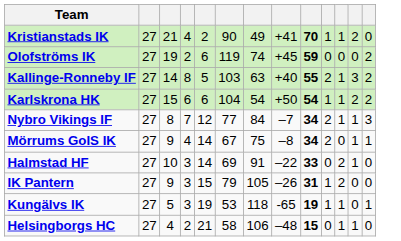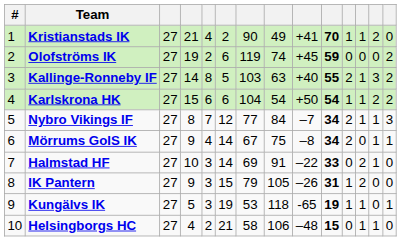 <table class="wikitable sortable">
 <tr>
+<th>#</th>
 <th>Team</th>
 <th></th>
 <th></th>
 <th></th>
 <th></th>
 <th></th>
 <th></th>
 <th></th>
 <th></th>
 <th></th>
 <th></th>
 <th></th>
 <th></th>
 </tr>
 <tr style="background: #D0F0C0;">
+<td>1</td>
 <td><strong><a href='#'>Kristianstads IK</a></strong></td>
 <td style="text-align: center;">27</td>
 <td style="text-align: center;">21</td>
 <td style="text-align: center;">4</td>
 <td style="text-align: center;">2</td>
 <td style="text-align: center;">90</td>
 <td style="text-align: center;">49</td>
 <td style="text-align: center;">+41</td>
 <td style="text-align: center;"><strong>70</strong></td>
 <td style="text-align: center;">1</td>
 <td style="text-align: center;">1</td>
 <td style="text-align: center;">2</td>
 <td style="text-align: center;">0</td>
 </tr>
 <tr style="background: #D0F0C0;">
+<td>2</td>
 <td><strong><a href='#'>Olofströms IK</a></strong></td>
 <td style="text-align: center;">27</td>
 <td style="text-align: center;">19</td>
 <td style="text-align: center;">2</td>
 <td style="text-align: center;">6</td>
 <td style="text-align: center;">119</td>
 <td style="text-align: center;">74</td>
 <td style="text-align: center;">+45</td>
 <td style="text-align: center;"><strong>59</strong></td>
 <td style="text-align: center;">0</td>
 <td style="text-align: center;">0</td>
 <td style="text-align: center;">0</td>
 <td style="text-align: center;">2</td>
 </tr>
 <tr style="background: #D0F0C0;">
+<td>3</td>
 <td><strong><a href='#'>Kallinge-Ronneby IF</a></strong></td>
 <td style="text-align: center;">27</td>
 <td style="text-align: center;">14</td>
 <td style="text-align: center;">8</td>
 <td style="text-align: center;">5</td>
 <td style="text-align: center;">103</td>
 <td style="text-align: center;">63</td>
 <td style="text-align: center;">+40</td>
 <td style="text-align: center;"><strong>55</strong></td>
 <td style="text-align: center;">2</td>
 <td style="text-align: center;">1</td>
 <td style="text-align: center;">3</td>
 <td style="text-align: center;">2</td>
 </tr>
 <tr style="background: #D0F0C0;">
+<td>4</td>
 <td><strong><a href='#'>Karlskrona HK</a></strong></td>
 <td style="text-align: center;">27</td>
 <td style="text-align: center;">15</td>
 <td style="text-align: center;">6</td>
 <td style="text-align: center;">6</td>
 <td style="text-align: center;">104</td>
 <td style="text-align: center;">54</td>
 <td style="text-align: center;">+50</td>
 <td style="text-align: center;"><strong>54</strong></td>
 <td style="text-align: center;">1</td>
 <td style="text-align: center;">1</td>
 <td style="text-align: center;">2</td>
 <td style="text-align: center;">2</td>
 </tr>
 <tr>
+<td>5</td>
 <td><strong><a href='#'>Nybro Vikings IF</a></strong></td>
 <td style="text-align: center;">27</td>
 <td style="text-align: center;">8</td>
 <td style="text-align: center;">7</td>
 <td style="text-align: center;">12</td>
 <td style="text-align: center;">77</td>
 <td style="text-align: center;">84</td>
 <td style="text-align: center;">–7</td>
 <td style="text-align: center;"><strong>34</strong></td>
 <td style="text-align: center;">2</td>
 <td style="text-align: center;">1</td>
 <td style="text-align: center;">1</td>
 <td style="text-align: center;">3</td>
 </tr>
 <tr>
+<td>6</td>
 <td><strong><a href='#'>Mörrums GoIS IK</a></strong></td>
 <td style="text-align: center;">27</td>
 <td style="text-align: center;">9</td>
 <td style="text-align: center;">4</td>
 <td style="text-align: center;">14</td>
 <td style="text-align: center;">67</td>
 <td style="text-align: center;">75</td>
 <td style="text-align: center;">–8</td>
 <td style="text-align: center;"><strong>34</strong></td>
 <td style="text-align: center;">2</td>
 <td style="text-align: center;">0</td>
 <td style="text-align: center;">1</td>
 <td style="text-align: center;">1</td>
 </tr>
 <tr>
+<td>7</td>
 <td><strong><a href='#'>Halmstad HF</a></strong></td>
 <td style="text-align: center;">27</td>
 <td style="text-align: center;">10</td>
 <td style="text-align: center;">3</td>
 <td style="text-align: center;">14</td>
 <td style="text-align: center;">69</td>
 <td style="text-align: center;">91</td>
 <td style="text-align: center;">–22</td>
 <td style="text-align: center;"><strong>33</strong></td>
 <td style="text-align: center;">0</td>
 <td style="text-align: center;">2</td>
 <td style="text-align: center;">1</td>
 <td style="text-align: center;">0</td>
 </tr>
 <tr>
+<td>8</td>
 <td><strong><a href='#'>IK Pantern</a></strong></td>
 <td style="text-align: center;">27</td>
 <td style="text-align: center;">9</td>
 <td style="text-align: center;">3</td>
 <td style="text-align: center;">15</td>
 <td style="text-align: center;">79</td>
 <td style="text-align: center;">105</td>
 <td style="text-align: center;">–26</td>
 <td style="text-align: center;"><strong>31</strong></td>
 <td style="text-align: center;">1</td>
 <td style="text-align: center;">2</td>
 <td style="text-align: center;">0</td>
 <td style="text-align: center;">0</td>
 </tr>
 <tr>
+<td>9</td>
 <td><strong><a href='#'>Kungälvs IK</a></strong></td>
 <td style="text-align: center;">27</td>
 <td style="text-align: center;">5</td>
 <td style="text-align: center;">3</td>
 <td style="text-align: center;">19</td>
 <td style="text-align: center;">53</td>
 <td style="text-align: center;">118</td>
 <td style="text-align: center;">-65</td>
 <td style="text-align: center;"><strong>19</strong></td>
 <td style="text-align: center;">1</td>
 <td style="text-align: center;">1</td>
 <td style="text-align: center;">0</td>
 <td style="text-align: center;">1</td>
 </tr>
 <tr>
+<td>10</td>
 <td><strong><a href='#'>Helsingborgs HC</a></strong></td>
 <td style="text-align: center;">27</td>
 <td style="text-align: center;">4</td>
 <td style="text-align: center;">2</td>
 <td style="text-align: center;">21</td>
 <td style="text-align: center;">58</td>
 <td style="text-align: center;">106</td>
 <td style="text-align: center;">–48</td>
 <td style="text-align: center;"><strong>15</strong></td>
 <td style="text-align: center;">0</td>
 <td style="text-align: center;">1</td>
 <td style="text-align: center;">1</td>
 <td style="text-align: center;">0</td>
 </tr>
 </table>
